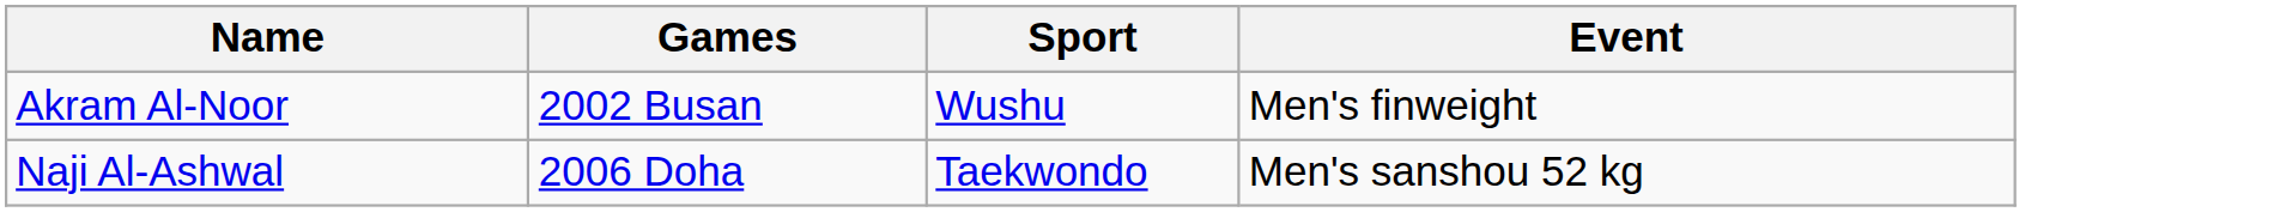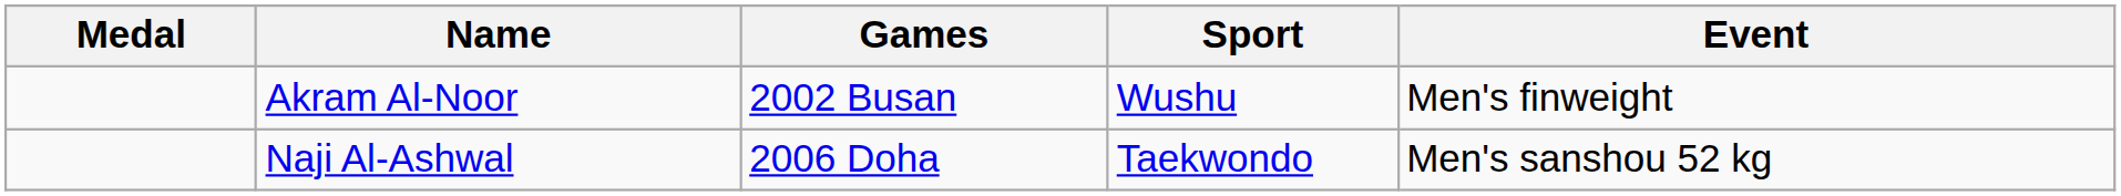 <table class="wikitable">
 <tr>
+<th style="width:6em">Medal</th>
 <th style="width:12em">Name</th>
 <th style="width:9em">Games</th>
 <th style="width:7em">Sport</th>
 <th style="width:18em">Event</th>
 </tr>
 <tr>
+<td></td>
 <td><a href='#'>Akram Al-Noor</a></td>
 <td><a href='#'>2002 Busan</a></td>
 <td><a href='#'>Wushu</a></td>
 <td>Men's finweight</td>
 </tr>
 <tr>
+<td></td>
 <td><a href='#'>Naji Al-Ashwal</a></td>
 <td><a href='#'>2006 Doha</a></td>
 <td><a href='#'>Taekwondo</a></td>
 <td>Men's sanshou 52 kg</td>
 </tr>
 </table>
